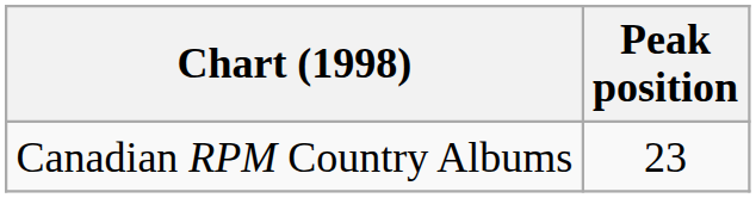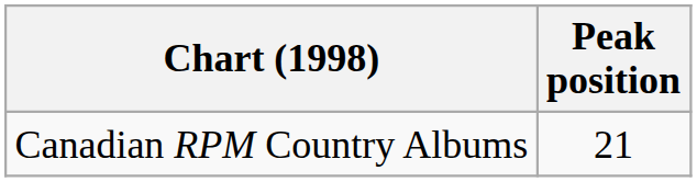 <table class="wikitable">
 <tr>
 <th>Chart (1998)</th>
 <th>Peak<br>position</th>
 </tr>
 <tr>
 <td>Canadian <em>RPM</em> Country Albums</td>
-<td align="center">23</td>
+<td align="center">21</td>
 </tr>
 </table>
